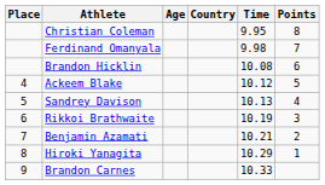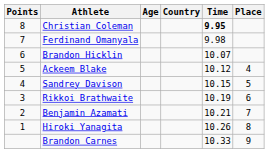 <table class="wikitable mw-datatable sortable">
 <tr>
-<th>Place</th>
+<th>Points</th>
 <th>Athlete</th>
 <th>Age</th>
 <th>Country</th>
 <th>Time</th>
-<th>Points</th>
+<th>Place</th>
 </tr>
 <tr>
-<td align=center></td>
+<td align=center>8</td>
 <td><a href='#'>Christian Coleman</a></td>
 <td></td>
 <td></td>
-<td>9.95</td>
+<td><strong>9.95</strong></td>
+<td align=center></td>
+</tr>
+<tr>
+<td align=center>7</td>
+<td><a href='#'>Ferdinand Omanyala</a></td>
+<td></td>
+<td></td>
+<td>9.98</td>
+<td align=center></td>
+</tr>
+<tr>
+<td align=center>6</td>
+<td><a href='#'>Brandon Hicklin</a></td>
+<td></td>
+<td></td>
+<td>10.07</td>
+<td align=center></td>
+</tr>
+<tr>
+<td align=center>5</td>
+<td><a href='#'>Ackeem Blake</a></td>
+<td></td>
+<td></td>
+<td>10.12</td>
+<td align=center>4</td>
+</tr>
+<tr>
+<td align=center>4</td>
+<td><a href='#'>Sandrey Davison</a></td>
+<td></td>
+<td></td>
+<td>10.15</td>
+<td align=center>5</td>
+</tr>
+<tr>
+<td align=center>3</td>
+<td><a href='#'>Rikkoi Brathwaite</a></td>
+<td></td>
+<td></td>
+<td>10.19</td>
+<td align=center>6</td>
+</tr>
+<tr>
+<td align=center>2</td>
+<td><a href='#'>Benjamin Azamati</a></td>
+<td></td>
+<td></td>
+<td>10.21</td>
+<td align=center>7</td>
+</tr>
+<tr>
+<td align=center>1</td>
+<td><a href='#'>Hiroki Yanagita</a></td>
+<td></td>
+<td></td>
+<td>10.26</td>
 <td align=center>8</td>
 </tr>
 <tr>
 <td align=center></td>
-<td><a href='#'>Ferdinand Omanyala</a></td>
-<td></td>
-<td></td>
-<td>9.98</td>
-<td align=center>7</td>
-</tr>
-<tr>
-<td align=center></td>
-<td><a href='#'>Brandon Hicklin</a></td>
-<td></td>
-<td></td>
-<td>10.08</td>
-<td align=center>6</td>
-</tr>
-<tr>
-<td align=center>4</td>
-<td><a href='#'>Ackeem Blake</a></td>
-<td></td>
-<td></td>
-<td>10.12</td>
-<td align=center>5</td>
-</tr>
-<tr>
-<td align=center>5</td>
-<td><a href='#'>Sandrey Davison</a></td>
-<td></td>
-<td></td>
-<td>10.13</td>
-<td align=center>4</td>
-</tr>
-<tr>
-<td align=center>6</td>
-<td><a href='#'>Rikkoi Brathwaite</a></td>
-<td></td>
-<td></td>
-<td>10.19</td>
-<td align=center>3</td>
-</tr>
-<tr>
-<td align=center>7</td>
-<td><a href='#'>Benjamin Azamati</a></td>
-<td></td>
-<td></td>
-<td>10.21</td>
-<td align=center>2</td>
-</tr>
-<tr>
-<td align=center>8</td>
-<td><a href='#'>Hiroki Yanagita</a></td>
-<td></td>
-<td></td>
-<td>10.29</td>
-<td align=center>1</td>
-</tr>
-<tr>
-<td align=center>9</td>
 <td><a href='#'>Brandon Carnes</a></td>
 <td></td>
 <td></td>
 <td>10.33</td>
-<td align=center></td>
+<td align=center>9</td>
 </tr>
 </table>
